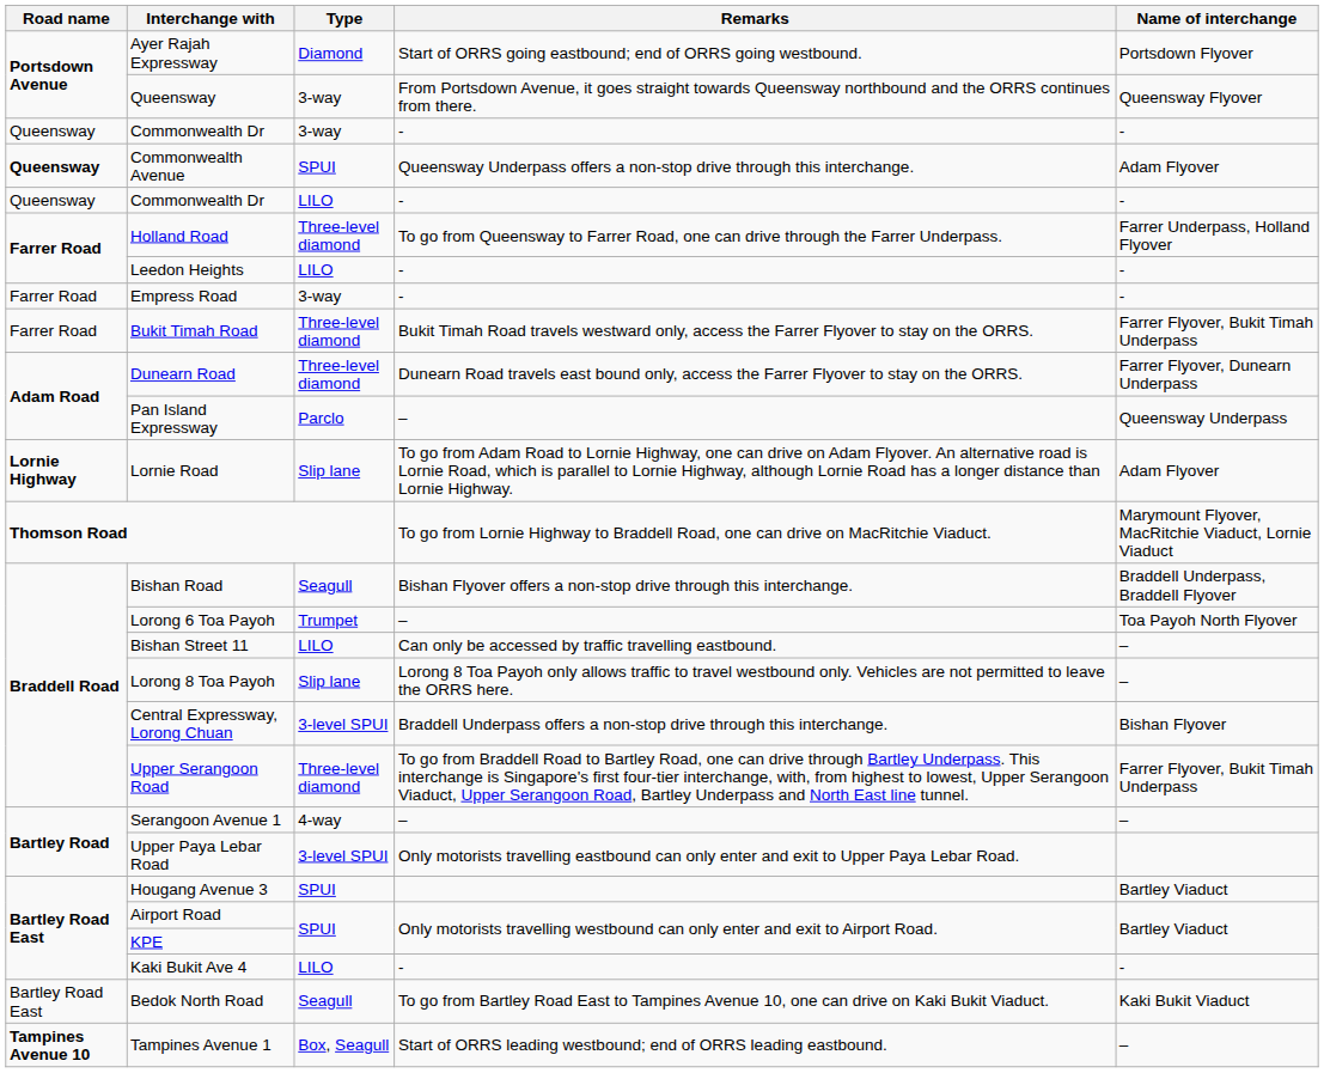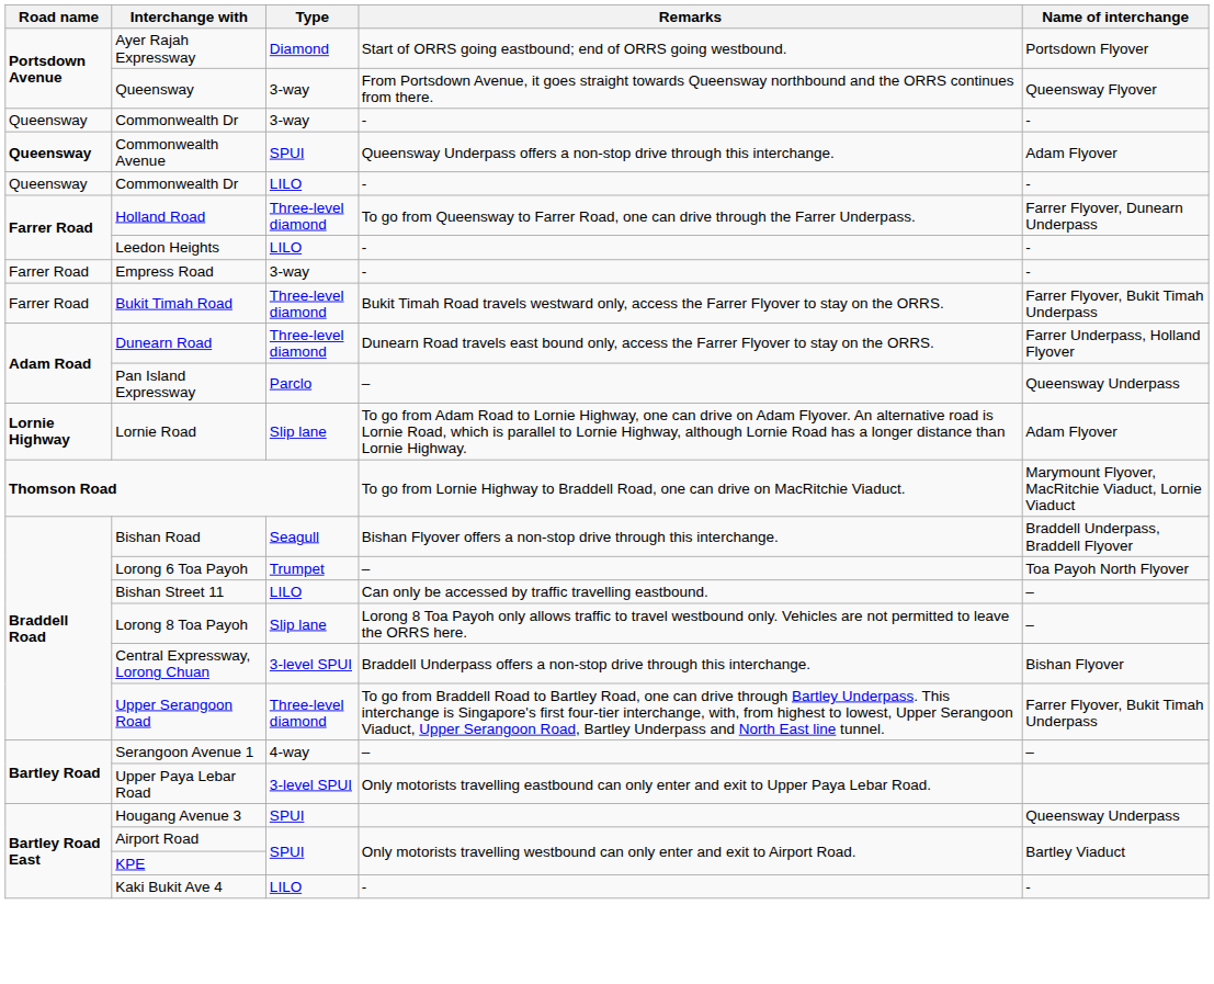 <table class="wikitable" style="margin-left:1em; margin-bottom:1em; color:black; font-size:95%;">
 <tr>
 <th>Road name</th>
 <th>Interchange with </th>
 <th>Type</th>
 <th>Remarks</th>
 <th>Name of interchange</th>
 </tr>
 <tr>
 <td rowspan=2><strong>Portsdown Avenue</strong></td>
 <td>Ayer Rajah Expressway</td>
 <td><a href='#'>Diamond</a></td>
 <td>Start of ORRS going eastbound; end of ORRS going westbound.</td>
 <td>Portsdown Flyover</td>
 </tr>
 <tr>
 <td>Queensway</td>
 <td> 3-way</td>
 <td>From Portsdown Avenue, it goes straight towards Queensway northbound and the ORRS continues from there.</td>
 <td>Queensway Flyover</td>
 </tr>
 <tr>
 <td>Queensway</td>
 <td>Commonwealth Dr</td>
 <td> 3-way</td>
 <td>-</td>
 <td>-</td>
 </tr>
 <tr>
 <td rowspan=1><strong>Queensway</strong></td>
 <td>Commonwealth Avenue</td>
 <td><a href='#'>SPUI</a></td>
 <td>Queensway Underpass offers a non-stop drive through this interchange.</td>
 <td>Adam Flyover</td>
 </tr>
 <tr>
 <td>Queensway</td>
 <td>Commonwealth Dr</td>
 <td><a href='#'>LILO</a></td>
 <td>-</td>
 <td>-</td>
 </tr>
 <tr>
 <td rowspan=2><strong>Farrer Road</strong></td>
 <td><a href='#'>Holland Road</a></td>
 <td><a href='#'>Three-level diamond</a></td>
 <td>To go from Queensway to Farrer Road, one can drive through the Farrer Underpass.</td>
-<td>Farrer Underpass, Holland Flyover</td>
+<td>Farrer Flyover, Dunearn Underpass</td>
 </tr>
 <tr>
 <td>Leedon Heights</td>
 <td><a href='#'>LILO</a></td>
 <td>-</td>
 <td>-</td>
 </tr>
 <tr>
 <td>Farrer Road</td>
 <td>Empress Road</td>
 <td> 3-way</td>
 <td>-</td>
 <td>-</td>
 </tr>
 <tr>
 <td>Farrer Road</td>
 <td><a href='#'>Bukit Timah Road</a></td>
 <td><a href='#'>Three-level diamond</a></td>
 <td>Bukit Timah Road travels westward only, access the Farrer Flyover to stay on the ORRS.</td>
 <td>Farrer Flyover, Bukit Timah Underpass</td>
 </tr>
 <tr>
 <td rowspan=2><strong>Adam Road</strong></td>
 <td><a href='#'>Dunearn Road</a></td>
 <td><a href='#'>Three-level diamond</a></td>
 <td>Dunearn Road travels east bound only, access the Farrer Flyover to stay on the ORRS.</td>
-<td>Farrer Flyover, Dunearn Underpass</td>
+<td>Farrer Underpass, Holland Flyover</td>
 </tr>
 <tr>
 <td>Pan Island Expressway</td>
 <td><a href='#'>Parclo</a></td>
 <td>–</td>
 <td>Queensway Underpass</td>
 </tr>
 <tr>
 <td rowspan=1><strong>Lornie Highway</strong></td>
 <td>Lornie Road</td>
 <td><a href='#'>Slip lane</a></td>
 <td>To go from Adam Road to Lornie Highway, one can drive on Adam Flyover. An alternative road is Lornie Road, which is parallel to Lornie Highway, although Lornie Road has a longer distance than Lornie Highway.</td>
 <td>Adam Flyover</td>
 </tr>
 <tr>
 <td colspan=3><strong>Thomson Road</strong></td>
 <td>To go from Lornie Highway to Braddell Road, one can drive on MacRitchie Viaduct.</td>
 <td>Marymount Flyover, MacRitchie Viaduct, Lornie Viaduct</td>
 </tr>
 <tr>
 <td rowspan=6><strong>Braddell Road</strong></td>
 <td>Bishan Road</td>
 <td><a href='#'>Seagull</a></td>
 <td>Bishan Flyover offers a non-stop drive through this interchange.</td>
 <td>Braddell Underpass, Braddell Flyover</td>
 </tr>
 <tr>
 <td>Lorong 6 Toa Payoh</td>
 <td><a href='#'>Trumpet</a></td>
 <td>–</td>
 <td>Toa Payoh North Flyover</td>
 </tr>
 <tr>
 <td>Bishan Street 11</td>
 <td><a href='#'>LILO</a></td>
 <td>Can only be accessed by traffic travelling eastbound.</td>
 <td>–</td>
 </tr>
 <tr>
 <td>Lorong 8 Toa Payoh</td>
 <td><a href='#'>Slip lane</a></td>
 <td>Lorong 8 Toa Payoh only allows traffic to travel westbound only. Vehicles are not permitted to leave the ORRS here.</td>
 <td>–</td>
 </tr>
 <tr>
 <td>Central Expressway, <a href='#'>Lorong Chuan</a></td>
 <td><a href='#'>3-level SPUI</a></td>
 <td>Braddell Underpass offers a non-stop drive through this interchange.</td>
 <td>Bishan Flyover</td>
 </tr>
 <tr>
 <td><a href='#'>Upper Serangoon Road</a></td>
 <td><a href='#'>Three-level diamond</a></td>
 <td>To go from Braddell Road to Bartley Road, one can drive through <a href='#'>Bartley Underpass</a>. This interchange is Singapore's first four-tier interchange, with, from highest to lowest, Upper Serangoon Viaduct, <a href='#'>Upper Serangoon Road</a>, Bartley Underpass and <a href='#'>North East line</a> tunnel.</td>
 <td>Farrer Flyover, Bukit Timah Underpass</td>
 </tr>
 <tr>
 <td rowspan=2><strong>Bartley Road</strong></td>
 <td>Serangoon Avenue 1</td>
 <td> 4-way</td>
 <td>–</td>
 <td>–</td>
 </tr>
 <tr>
 <td>Upper Paya Lebar Road</td>
 <td><a href='#'>3-level SPUI</a></td>
 <td>Only motorists travelling eastbound can only enter and exit to Upper Paya Lebar Road.</td>
 <td></td>
 </tr>
 <tr>
 <td rowspan=4><strong>Bartley Road East</strong></td>
 <td>Hougang Avenue 3</td>
 <td><a href='#'>SPUI</a></td>
 <td></td>
-<td>Bartley Viaduct</td>
+<td>Queensway Underpass</td>
 </tr>
 <tr>
 <td>Airport Road</td>
 <td rowspan=2><a href='#'>SPUI</a></td>
 <td rowspan=2>Only motorists travelling westbound can only enter and exit to Airport Road.</td>
 <td rowspan=2>Bartley Viaduct</td>
 </tr>
 <tr>
 <td><a href='#'>KPE</a></td>
 </tr>
 <tr>
 <td>Kaki Bukit Ave 4</td>
 <td><a href='#'>LILO</a></td>
 <td>-</td>
 <td>-</td>
 </tr>
-<tr>
-<td>Bartley Road East</td>
-<td>Bedok North Road</td>
-<td><a href='#'>Seagull</a></td>
-<td>To go from Bartley Road East to Tampines Avenue 10, one can drive on Kaki Bukit Viaduct.</td>
-<td>Kaki Bukit Viaduct</td>
-</tr>
-<tr>
-<td><strong>Tampines Avenue 10</strong></td>
-<td>Tampines Avenue 1</td>
-<td><a href='#'>Box</a>, <a href='#'>Seagull</a></td>
-<td>Start of ORRS leading westbound; end of ORRS leading eastbound.</td>
-<td>–</td>
-</tr>
 </table>
